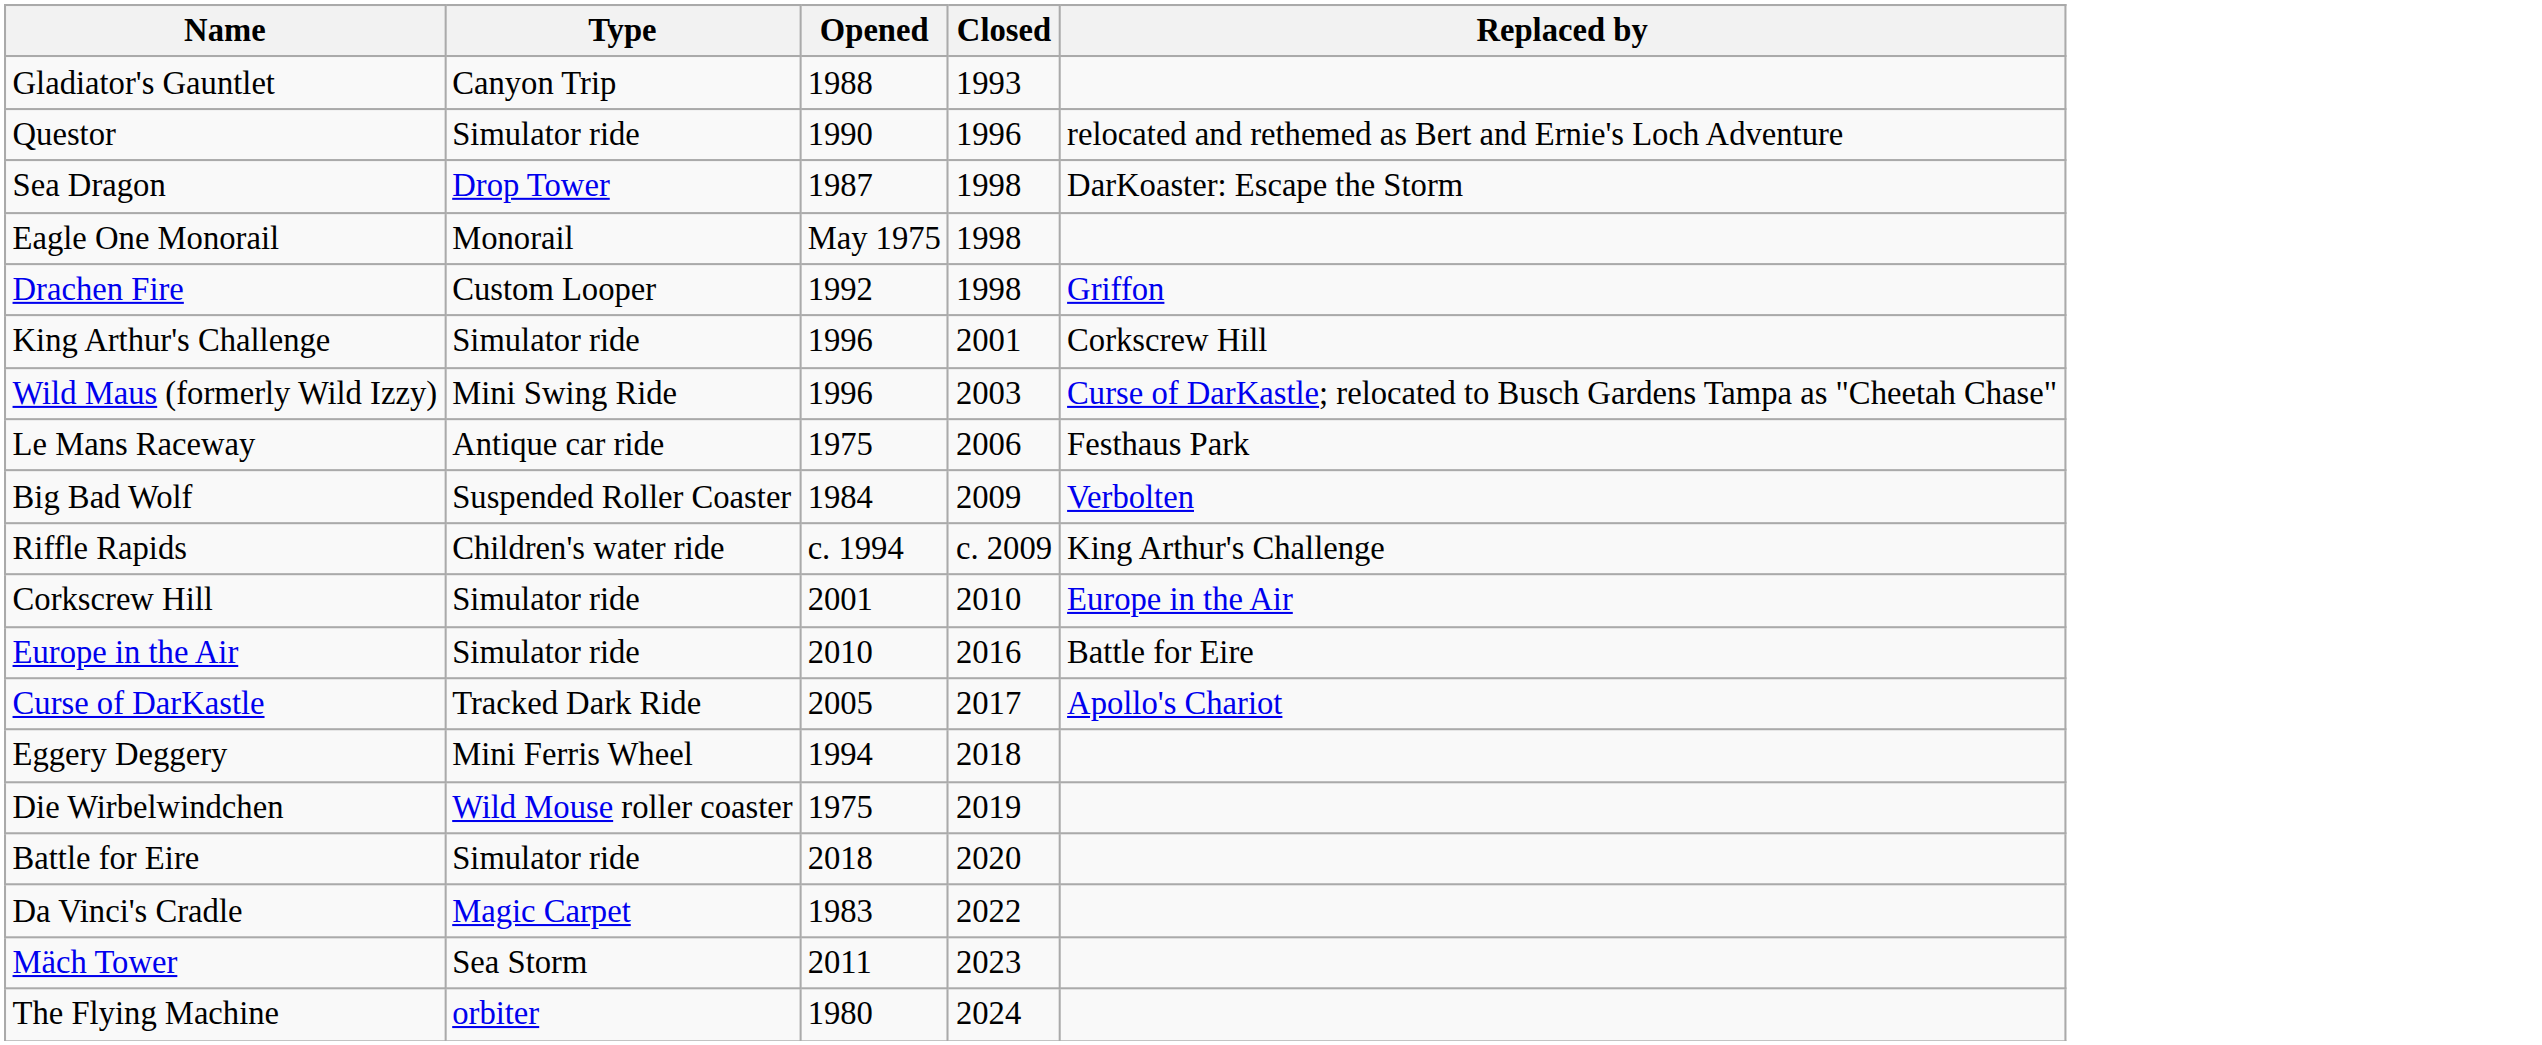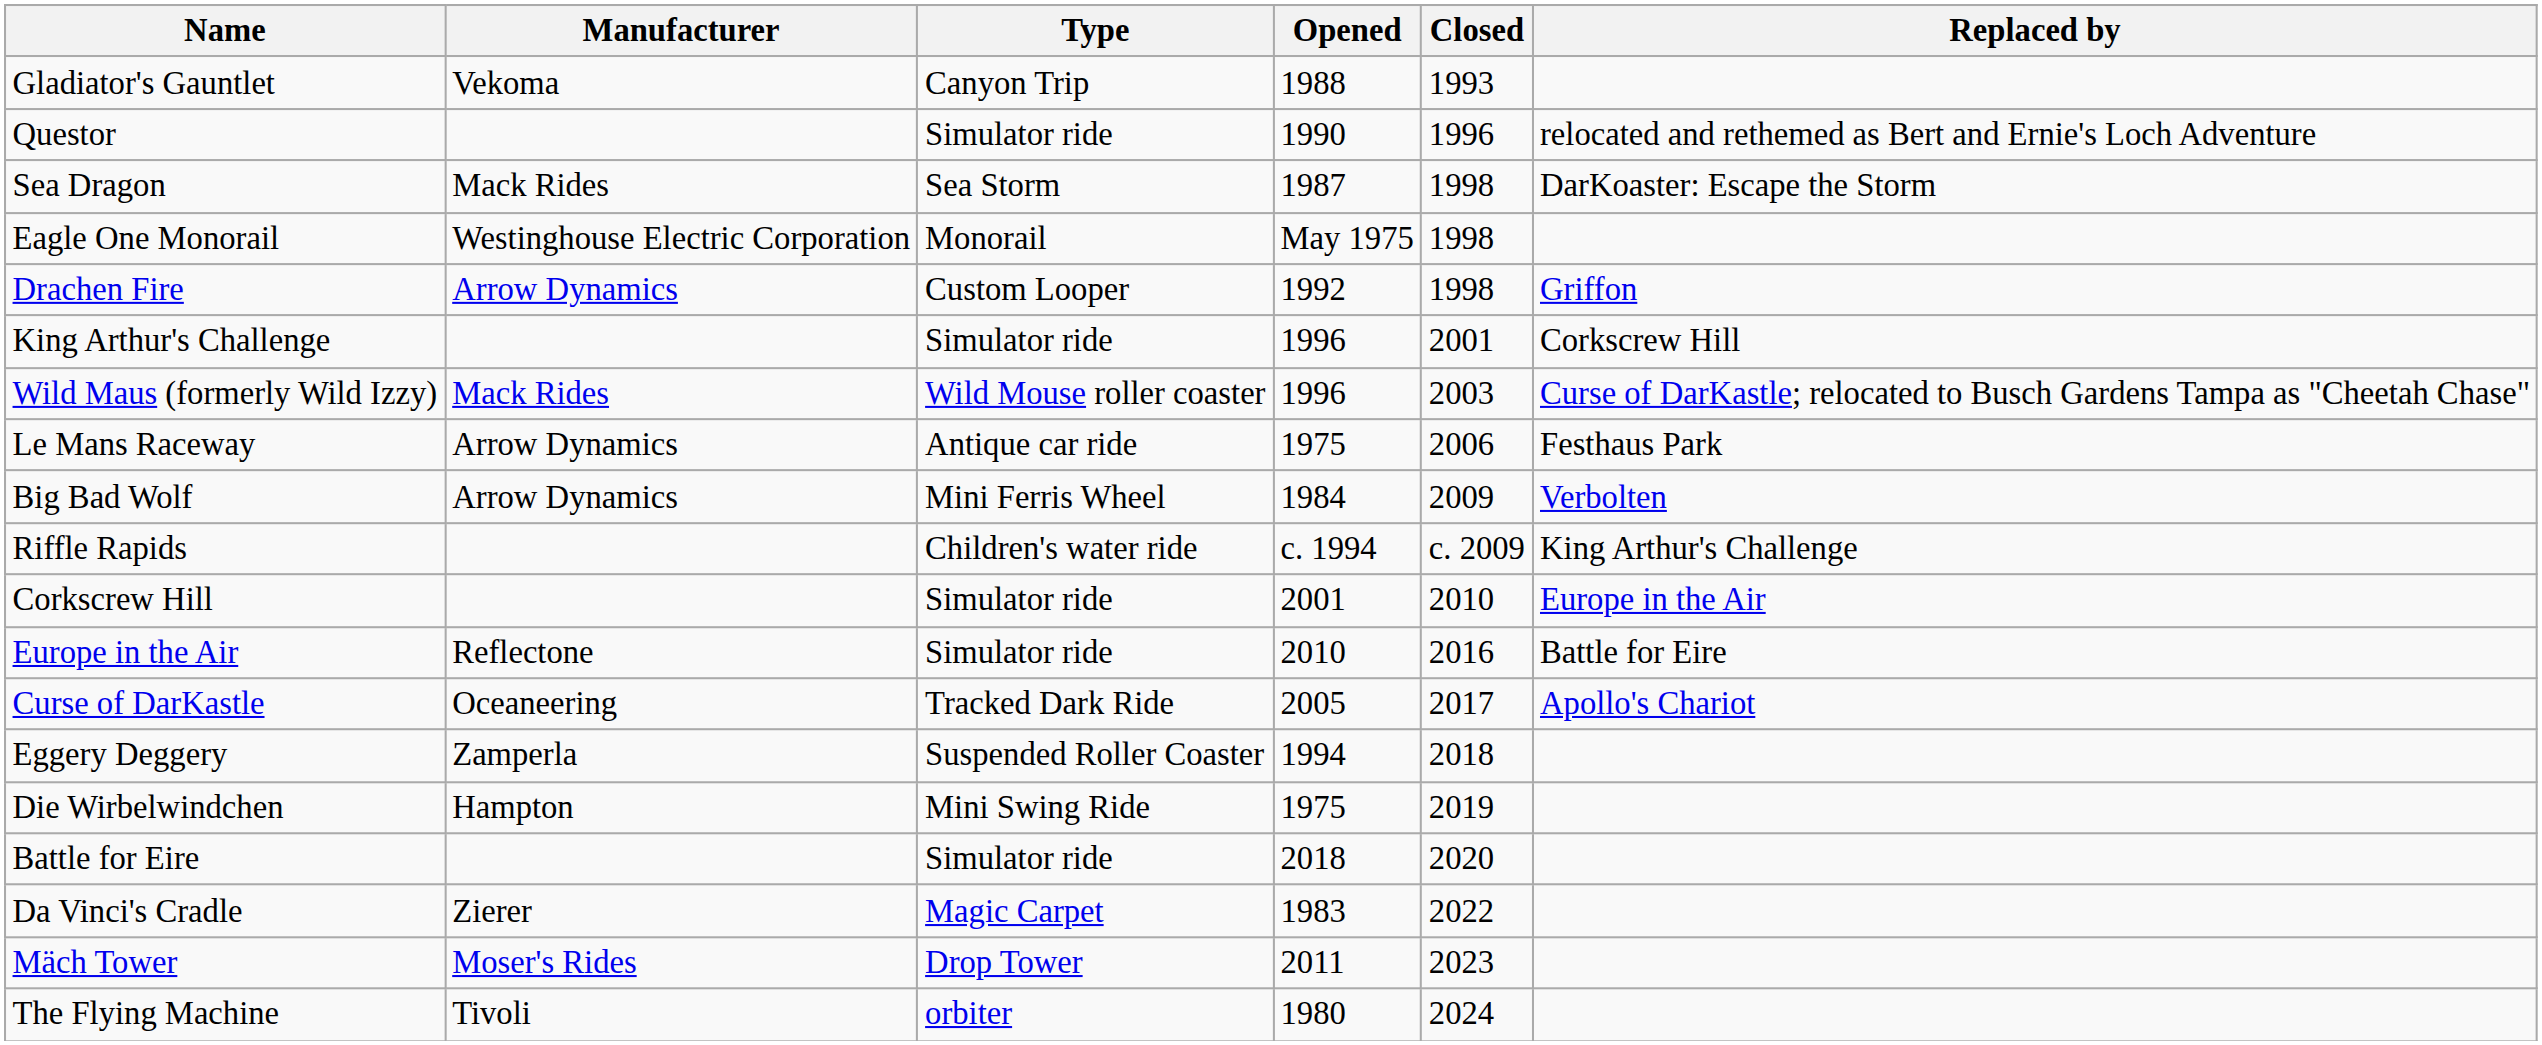 <table class="wikitable sortable">
 <tr>
 <th>Name</th>
+<th>Manufacturer</th>
 <th>Type</th>
 <th>Opened</th>
 <th>Closed</th>
 <th>Replaced by</th>
 </tr>
 <tr>
 <td>Gladiator's Gauntlet</td>
+<td>Vekoma</td>
 <td>Canyon Trip</td>
 <td>1988</td>
 <td>1993</td>
 <td></td>
 </tr>
 <tr>
 <td>Questor</td>
+<td></td>
 <td>Simulator ride</td>
 <td>1990</td>
 <td>1996</td>
 <td>relocated and rethemed as Bert and Ernie's Loch Adventure</td>
 </tr>
 <tr>
 <td>Sea Dragon</td>
-<td><a href='#'>Drop Tower</a></td>
+<td>Mack Rides</td>
+<td>Sea Storm</td>
 <td>1987</td>
 <td>1998</td>
 <td>DarKoaster: Escape the Storm</td>
 </tr>
 <tr>
 <td>Eagle One Monorail</td>
+<td>Westinghouse Electric Corporation </td>
 <td>Monorail</td>
 <td>May 1975</td>
 <td>1998</td>
 <td></td>
 </tr>
 <tr>
 <td><a href='#'>Drachen Fire</a></td>
+<td><a href='#'>Arrow Dynamics</a></td>
 <td>Custom Looper</td>
 <td>1992</td>
 <td>1998</td>
 <td><a href='#'>Griffon</a></td>
 </tr>
 <tr>
 <td>King Arthur's Challenge</td>
+<td></td>
 <td>Simulator ride</td>
 <td>1996</td>
 <td>2001</td>
 <td>Corkscrew Hill</td>
 </tr>
 <tr>
 <td><a href='#'>Wild Maus</a> (formerly Wild Izzy)</td>
-<td>Mini Swing Ride</td>
+<td><a href='#'>Mack Rides</a></td>
+<td><a href='#'>Wild Mouse</a> roller coaster</td>
 <td>1996</td>
 <td>2003</td>
 <td><a href='#'>Curse of DarKastle</a>; relocated to Busch Gardens Tampa as "Cheetah Chase"</td>
 </tr>
 <tr>
 <td>Le Mans Raceway</td>
+<td>Arrow Dynamics</td>
 <td>Antique car ride</td>
 <td>1975</td>
 <td>2006</td>
 <td>Festhaus Park</td>
 </tr>
 <tr>
 <td>Big Bad Wolf</td>
-<td>Suspended Roller Coaster</td>
+<td>Arrow Dynamics</td>
+<td>Mini Ferris Wheel</td>
 <td>1984</td>
 <td>2009</td>
 <td><a href='#'>Verbolten</a></td>
 </tr>
 <tr>
 <td>Riffle Rapids</td>
+<td></td>
 <td>Children's water ride</td>
 <td>c. 1994</td>
 <td>c. 2009</td>
 <td>King Arthur's Challenge</td>
 </tr>
 <tr>
 <td>Corkscrew Hill</td>
+<td></td>
 <td>Simulator ride</td>
 <td>2001</td>
 <td>2010</td>
 <td><a href='#'>Europe in the Air</a></td>
 </tr>
 <tr>
 <td><a href='#'>Europe in the Air</a></td>
+<td>Reflectone</td>
 <td>Simulator ride</td>
 <td>2010</td>
 <td>2016</td>
 <td>Battle for Eire</td>
 </tr>
 <tr>
 <td><a href='#'>Curse of DarKastle</a></td>
+<td>Oceaneering</td>
 <td>Tracked Dark Ride</td>
 <td>2005</td>
 <td>2017</td>
 <td><a href='#'>Apollo's Chariot</a></td>
 </tr>
 <tr>
 <td>Eggery Deggery</td>
-<td>Mini Ferris Wheel</td>
+<td>Zamperla</td>
+<td>Suspended Roller Coaster</td>
 <td>1994</td>
 <td>2018</td>
 <td></td>
 </tr>
 <tr>
 <td>Die Wirbelwindchen</td>
-<td><a href='#'>Wild Mouse</a> roller coaster</td>
+<td>Hampton</td>
+<td>Mini Swing Ride</td>
 <td>1975</td>
 <td>2019</td>
 <td></td>
 </tr>
 <tr>
 <td>Battle for Eire</td>
+<td></td>
 <td>Simulator ride</td>
 <td>2018</td>
 <td>2020</td>
 <td></td>
 </tr>
 <tr>
 <td>Da Vinci's Cradle</td>
+<td>Zierer</td>
 <td><a href='#'>Magic Carpet</a></td>
 <td>1983</td>
 <td>2022</td>
 <td></td>
 </tr>
 <tr>
 <td><a href='#'>Mäch Tower</a></td>
-<td>Sea Storm</td>
+<td><a href='#'>Moser's Rides</a></td>
+<td><a href='#'>Drop Tower</a></td>
 <td>2011</td>
 <td>2023</td>
 <td></td>
 </tr>
 <tr>
 <td>The Flying Machine</td>
+<td>Tivoli</td>
 <td><a href='#'>orbiter</a></td>
 <td>1980</td>
 <td>2024</td>
 <td></td>
 </tr>
 </table>
